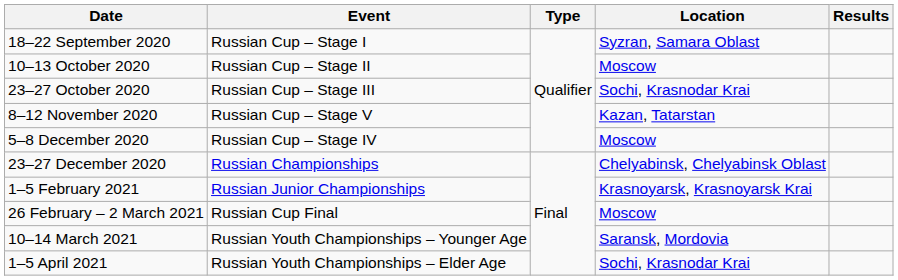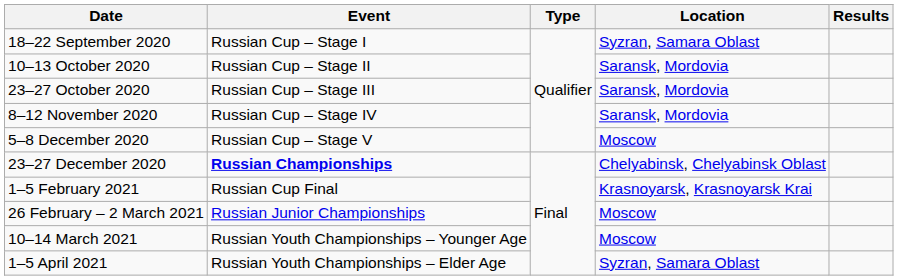 <table class="wikitable">
 <tr>
 <th>Date</th>
 <th>Event</th>
 <th>Type</th>
 <th>Location</th>
 <th>Results</th>
 </tr>
 <tr>
 <td>18–22 September 2020</td>
 <td>Russian Cup – Stage I</td>
 <td rowspan=5>Qualifier</td>
 <td><a href='#'>Syzran</a>, <a href='#'>Samara Oblast</a></td>
 <td></td>
 </tr>
 <tr>
 <td>10–13 October 2020</td>
 <td>Russian Cup – Stage II</td>
-<td><a href='#'>Moscow</a></td>
+<td><a href='#'>Saransk</a>, <a href='#'>Mordovia</a></td>
 <td></td>
 </tr>
 <tr>
 <td>23–27 October 2020</td>
 <td>Russian Cup – Stage III</td>
-<td><a href='#'>Sochi</a>, <a href='#'>Krasnodar Krai</a></td>
+<td><a href='#'>Saransk</a>, <a href='#'>Mordovia</a></td>
 <td></td>
 </tr>
 <tr>
 <td>8–12 November 2020</td>
-<td>Russian Cup – Stage V</td>
-<td><a href='#'>Kazan</a>, <a href='#'>Tatarstan</a></td>
+<td>Russian Cup – Stage IV</td>
+<td><a href='#'>Saransk</a>, <a href='#'>Mordovia</a></td>
 <td></td>
 </tr>
 <tr>
 <td>5–8 December 2020</td>
-<td>Russian Cup – Stage IV</td>
+<td>Russian Cup – Stage V</td>
 <td><a href='#'>Moscow</a></td>
 <td></td>
 </tr>
 <tr>
 <td>23–27 December 2020</td>
-<td><a href='#'>Russian Championships</a></td>
+<td><strong><a href='#'>Russian Championships</a></strong></td>
 <td rowspan=5>Final</td>
 <td><a href='#'>Chelyabinsk</a>, <a href='#'>Chelyabinsk Oblast</a></td>
 <td></td>
 </tr>
 <tr>
 <td>1–5 February 2021</td>
-<td><a href='#'>Russian Junior Championships</a></td>
+<td>Russian Cup Final</td>
 <td><a href='#'>Krasnoyarsk</a>, <a href='#'>Krasnoyarsk Krai</a></td>
 <td></td>
 </tr>
 <tr>
 <td>26 February – 2 March 2021</td>
-<td>Russian Cup Final</td>
+<td><a href='#'>Russian Junior Championships</a></td>
 <td><a href='#'>Moscow</a></td>
 <td></td>
 </tr>
 <tr>
 <td>10–14 March 2021</td>
 <td>Russian Youth Championships – Younger Age</td>
-<td><a href='#'>Saransk</a>, <a href='#'>Mordovia</a></td>
+<td><a href='#'>Moscow</a></td>
 <td></td>
 </tr>
 <tr>
 <td>1–5 April 2021</td>
 <td>Russian Youth Championships – Elder Age</td>
-<td><a href='#'>Sochi</a>, <a href='#'>Krasnodar Krai</a></td>
+<td><a href='#'>Syzran</a>, <a href='#'>Samara Oblast</a></td>
 <td></td>
 </tr>
 </table>
